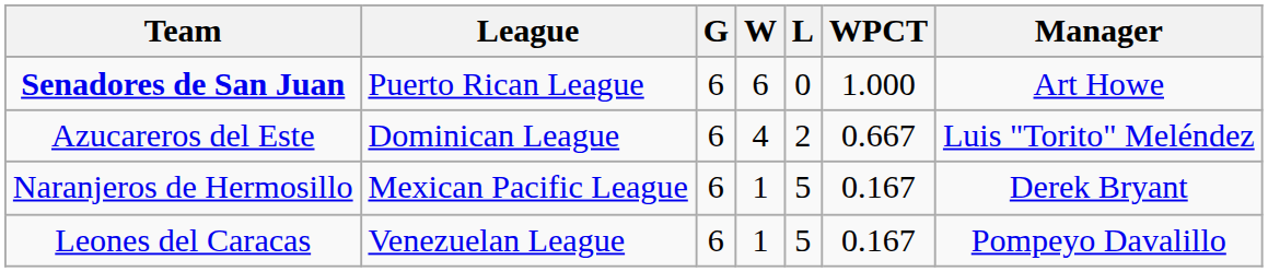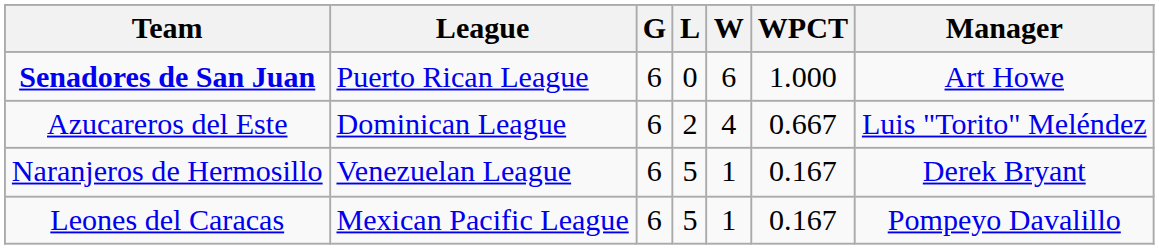 <table class="wikitable">
 <tr>
 <th>Team</th>
 <th align=left>League</th>
 <th>G</th>
+<th>L</th>
 <th>W</th>
-<th>L</th>
 <th>WPCT</th>
 <th>Manager</th>
 </tr>
 <tr align=center>
 <td><strong><a href='#'>Senadores de San Juan</a></strong></td>
 <td align=left> <a href='#'>Puerto Rican League</a></td>
 <td>6</td>
+<td>0</td>
 <td>6</td>
-<td>0</td>
 <td>1.000</td>
 <td><a href='#'>Art Howe</a></td>
 </tr>
 <tr align=center>
 <td><a href='#'>Azucareros del Este</a></td>
 <td align=left> <a href='#'>Dominican League</a></td>
 <td>6</td>
+<td>2</td>
 <td>4</td>
-<td>2</td>
 <td>0.667</td>
 <td><a href='#'>Luis "Torito" Meléndez</a></td>
 </tr>
 <tr align=center>
 <td><a href='#'>Naranjeros de Hermosillo</a></td>
-<td align=left> <a href='#'>Mexican Pacific League</a></td>
+<td align=left> <a href='#'>Venezuelan League</a></td>
 <td>6</td>
+<td>5</td>
 <td>1</td>
-<td>5</td>
 <td>0.167</td>
 <td><a href='#'>Derek Bryant</a></td>
 </tr>
 <tr align=center>
 <td><a href='#'>Leones del Caracas</a></td>
-<td align=left> <a href='#'>Venezuelan League</a></td>
+<td align=left> <a href='#'>Mexican Pacific League</a></td>
 <td>6</td>
+<td>5</td>
 <td>1</td>
-<td>5</td>
 <td>0.167</td>
 <td><a href='#'>Pompeyo Davalillo</a></td>
 </tr>
 </table>
